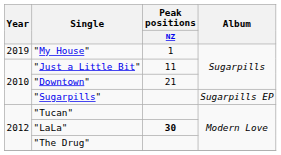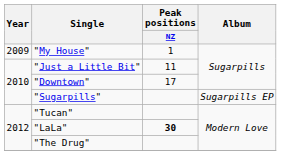 <table class="wikitable" style="text-align:center;">
 <tr>
 <th rowspan="2">Year</th>
 <th rowspan="2">Single</th>
 <th colspan="1">Peak positions</th>
 <th rowspan="2">Album</th>
 </tr>
 <tr style="font-size:smaller;">
 <th width="30"><a href='#'>NZ</a></th>
 </tr>
 <tr>
-<td>2019</td>
+<td>2009</td>
 <td align="left">"<a href='#'>My House</a>"</td>
 <td>1</td>
 <td rowspan="3"><em>Sugarpills</em></td>
 </tr>
 <tr>
 <td rowspan="3">2010</td>
 <td align="left">"<a href='#'>Just a Little Bit</a>"</td>
 <td>11</td>
 </tr>
 <tr>
 <td align="left">"<a href='#'>Downtown</a>"</td>
-<td>21</td>
+<td>17</td>
 </tr>
 <tr>
 <td align="left">"<a href='#'>Sugarpills</a>"</td>
 <td></td>
 <td><em>Sugarpills EP</em></td>
 </tr>
 <tr>
 <td rowspan="3">2012</td>
 <td align="left">"Tucan"</td>
 <td></td>
 <td rowspan="3"><em>Modern Love</em></td>
 </tr>
 <tr>
 <td align="left">"LaLa"</td>
 <td><strong>30</strong></td>
 </tr>
 <tr>
 <td align="left">"The Drug"</td>
 <td></td>
 </tr>
 <tr>
 </tr>
 </table>
